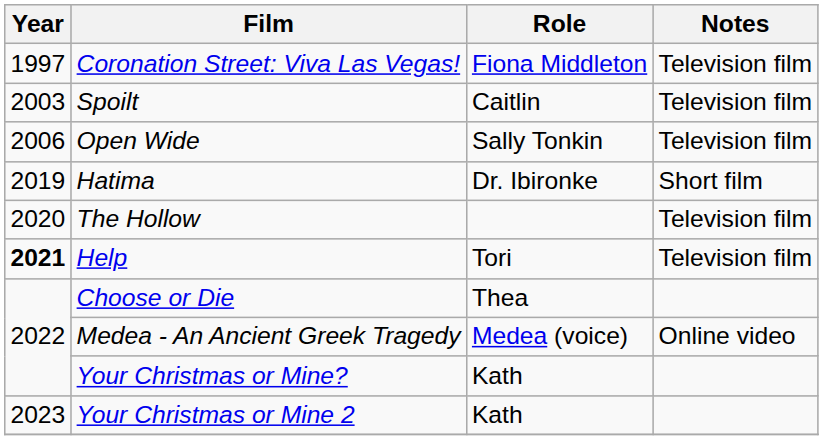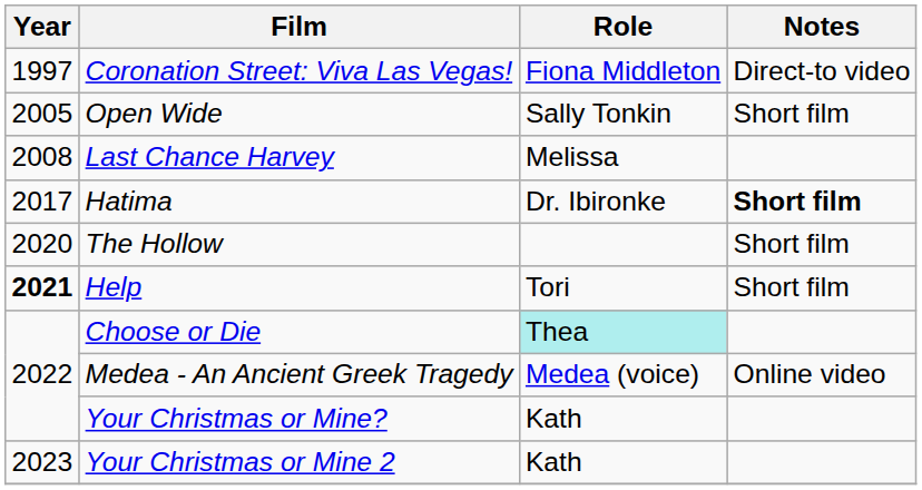 <table class="wikitable">
 <tr>
 <th>Year</th>
 <th>Film</th>
 <th>Role</th>
 <th>Notes</th>
 </tr>
 <tr>
 <td>1997</td>
 <td><em><a href='#'>Coronation Street: Viva Las Vegas!</a></em></td>
 <td><a href='#'>Fiona Middleton</a></td>
-<td>Television film</td>
+<td>Direct-to video</td>
 </tr>
 <tr>
-<td>2003</td>
-<td><em>Spoilt</em></td>
-<td>Caitlin</td>
-<td>Television film</td>
+<td>2005</td>
+<td><em>Open Wide</em></td>
+<td>Sally Tonkin</td>
+<td>Short film</td>
 </tr>
 <tr>
-<td>2006</td>
-<td><em>Open Wide</em></td>
-<td>Sally Tonkin</td>
-<td>Television film</td>
+<td>2008</td>
+<td><em><a href='#'>Last Chance Harvey</a></em></td>
+<td>Melissa</td>
+<td></td>
 </tr>
 <tr>
-<td>2019</td>
+<td>2017</td>
 <td><em>Hatima</em></td>
 <td>Dr. Ibironke</td>
-<td>Short film</td>
+<td><strong>Short film</strong></td>
 </tr>
 <tr>
 <td>2020</td>
 <td><em>The Hollow</em></td>
 <td></td>
-<td>Television film</td>
+<td>Short film</td>
 </tr>
 <tr>
 <td><strong>2021</strong></td>
 <td><em><a href='#'>Help</a></em></td>
 <td>Tori</td>
-<td>Television film</td>
+<td>Short film</td>
 </tr>
 <tr>
 <td rowspan="3">2022</td>
 <td><em><a href='#'>Choose or Die</a></em></td>
-<td>Thea</td>
+<td style="background: paleturquoise;">Thea</td>
 <td></td>
 </tr>
 <tr>
 <td><em>Medea - An Ancient Greek Tragedy</em></td>
 <td><a href='#'>Medea</a> (voice)</td>
 <td>Online video</td>
 </tr>
 <tr>
 <td><em><a href='#'>Your Christmas or Mine?</a></em></td>
 <td>Kath</td>
 <td></td>
 </tr>
 <tr>
 <td>2023</td>
 <td><em><a href='#'>Your Christmas or Mine 2</a></em></td>
 <td>Kath</td>
 <td></td>
 </tr>
 <tr>
 </tr>
 </table>
